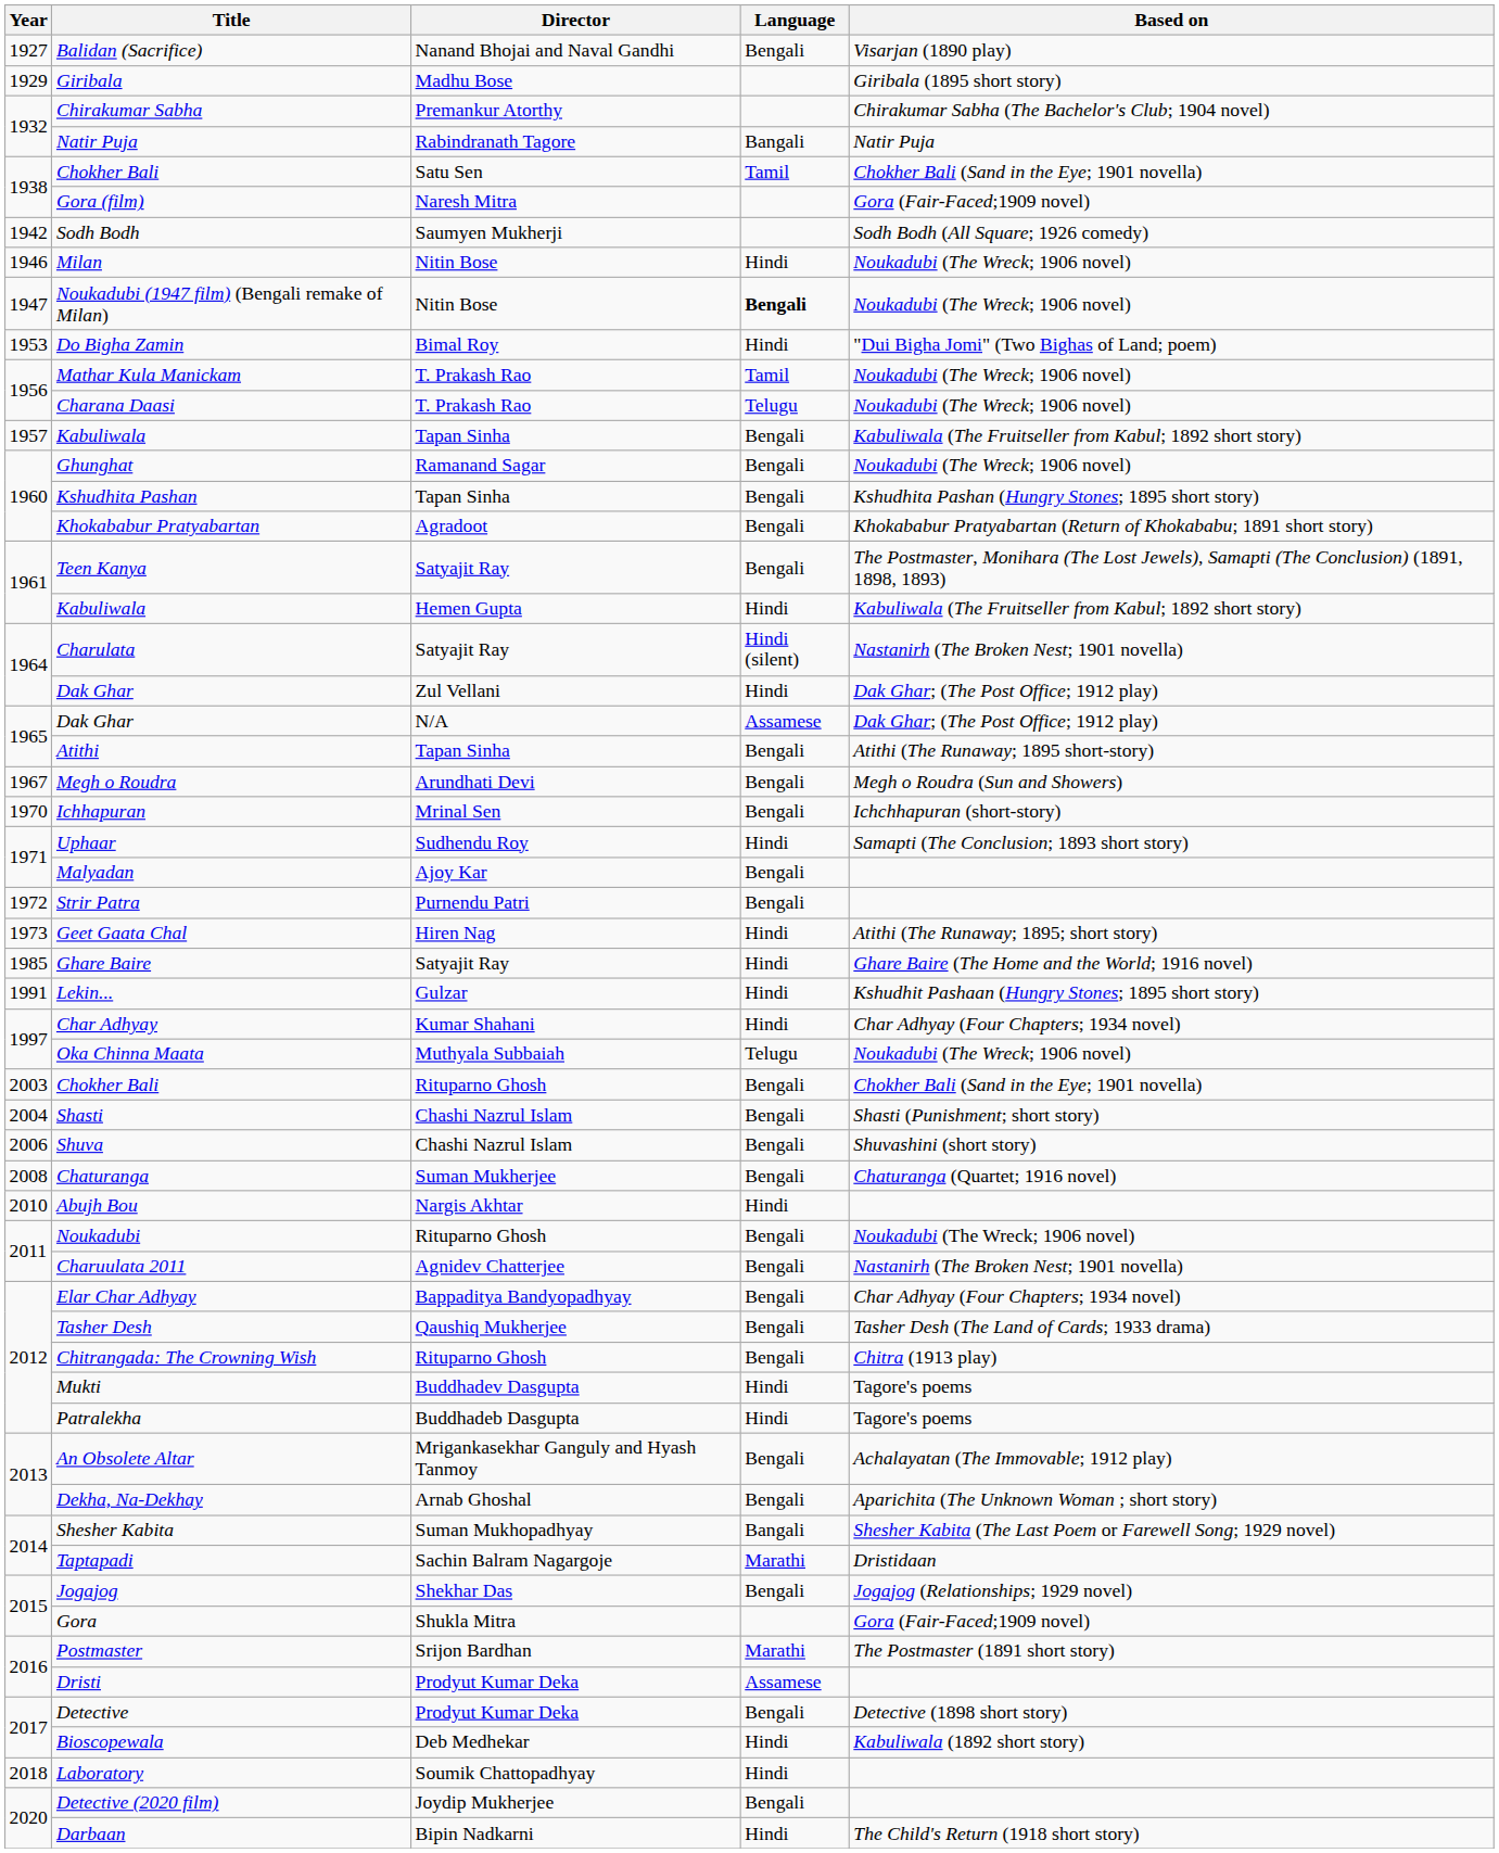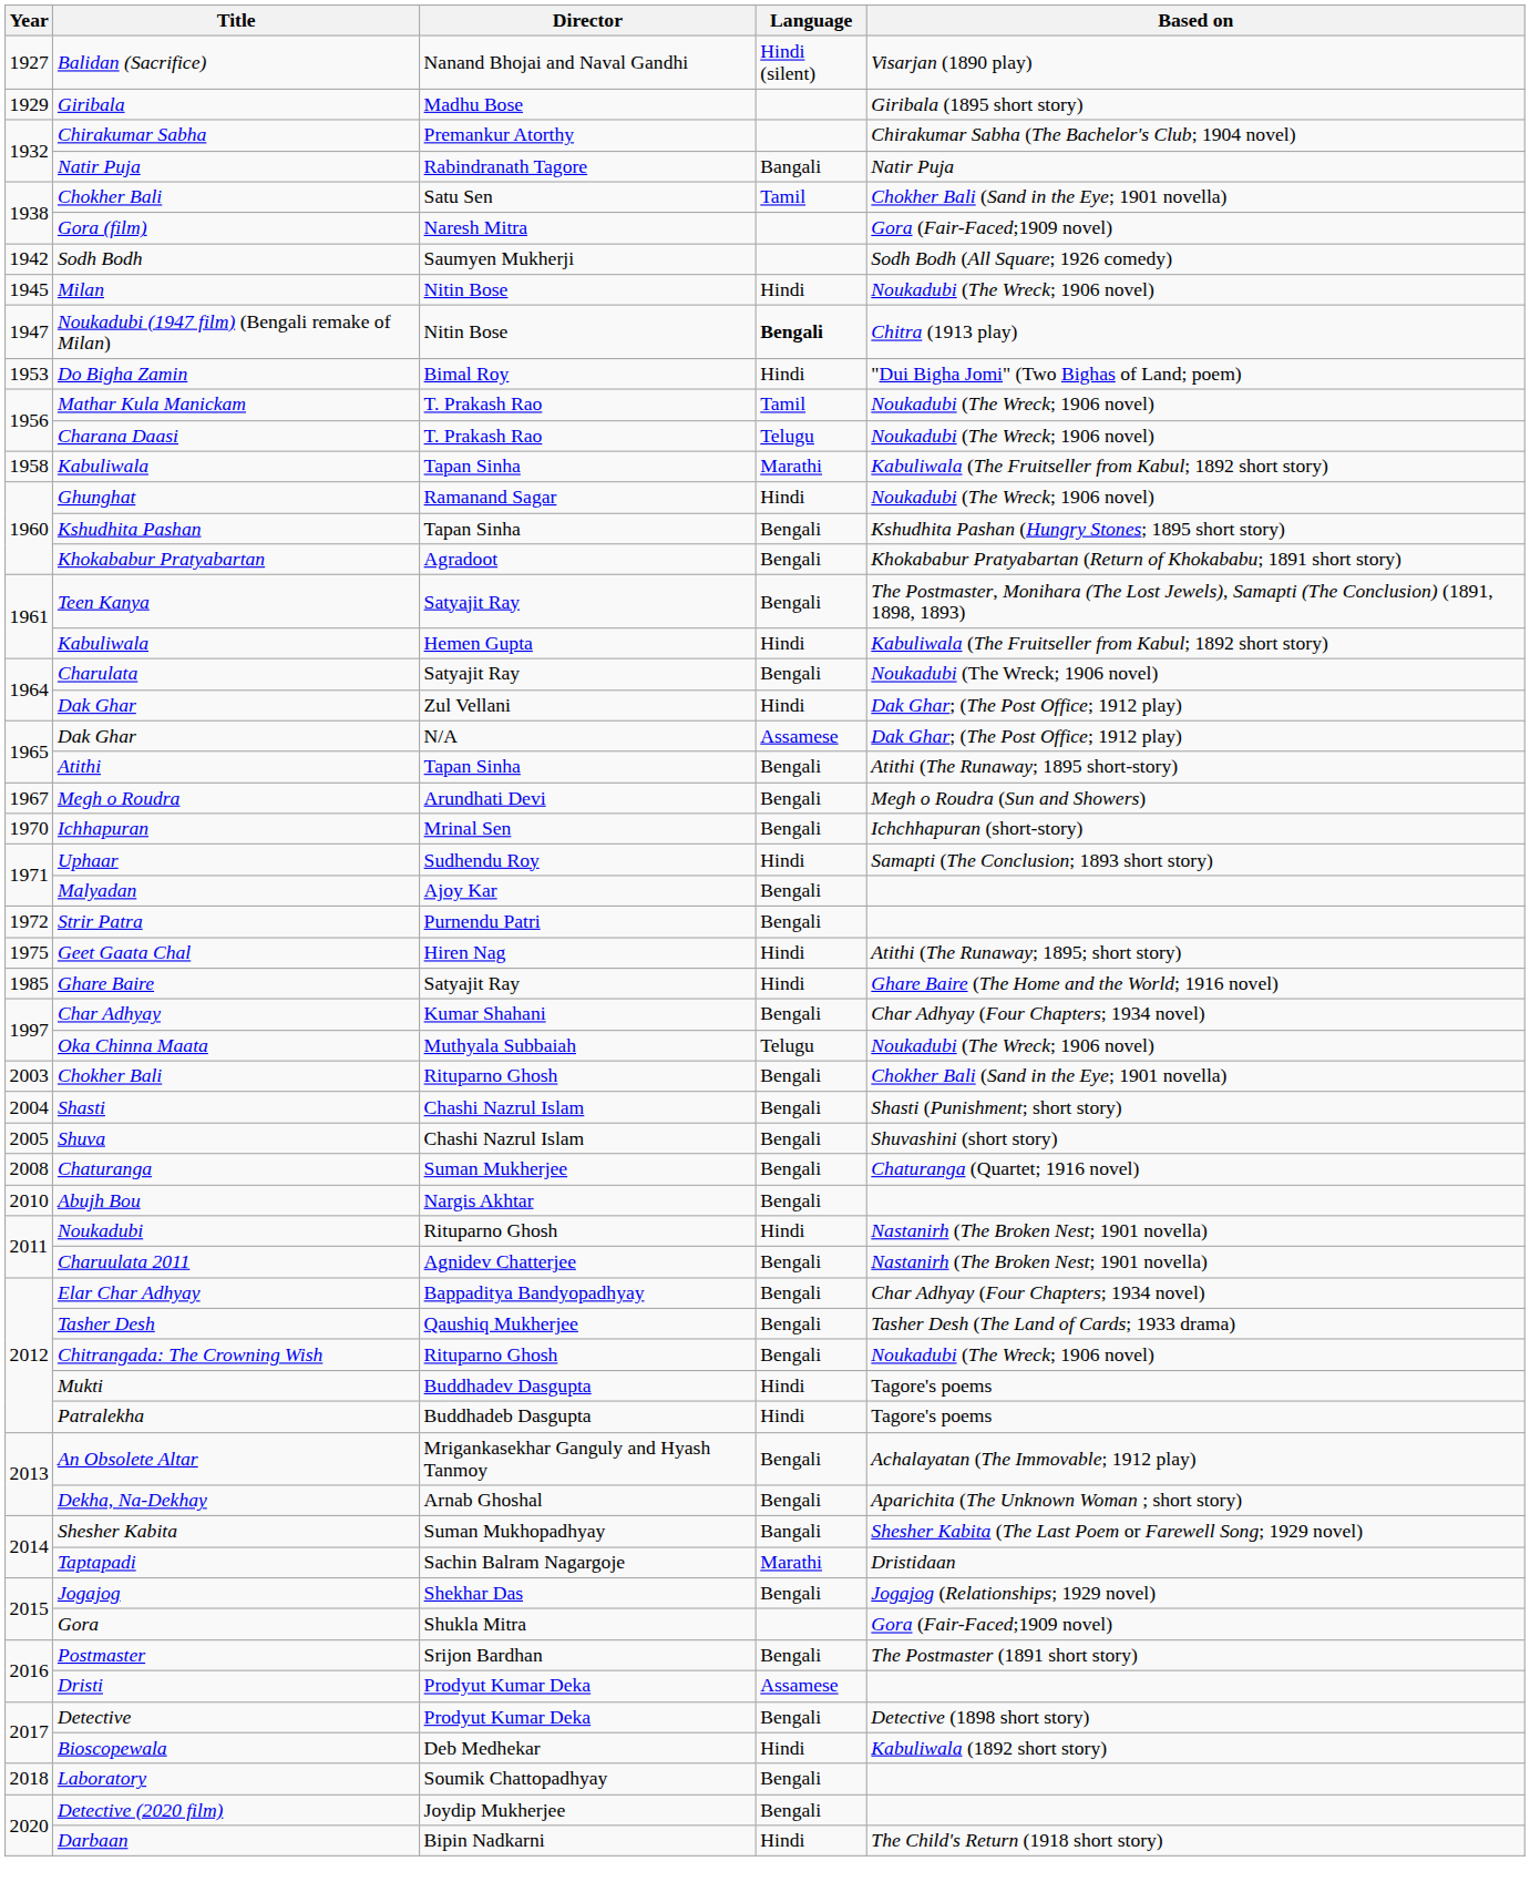 <table class="wikitable sortable">
 <tr>
 <th>Year</th>
 <th>Title</th>
 <th>Director</th>
 <th>Language</th>
 <th>Based on</th>
 </tr>
 <tr>
 <td>1927</td>
 <td><em><a href='#'>Balidan</a> (Sacrifice)</em></td>
 <td>Nanand Bhojai and Naval Gandhi</td>
-<td>Bengali</td>
+<td><a href='#'>Hindi</a> (silent)</td>
 <td><em>Visarjan</em> (1890 play)</td>
 </tr>
 <tr>
 <td>1929</td>
 <td><em><a href='#'>Giribala</a></em></td>
 <td><a href='#'>Madhu Bose</a></td>
 <td></td>
 <td><em>Giribala</em> (1895 short story)</td>
 </tr>
 <tr>
 <td rowspan=2>1932</td>
 <td><em><a href='#'>Chirakumar Sabha</a></em></td>
 <td><a href='#'>Premankur Atorthy</a></td>
 <td></td>
 <td><em>Chirakumar Sabha</em> (<em>The Bachelor's Club</em>; 1904 novel)</td>
 </tr>
 <tr>
 <td><em><a href='#'>Natir Puja</a></em></td>
 <td><a href='#'>Rabindranath Tagore</a></td>
 <td>Bangali</td>
 <td><em>Natir Puja</em></td>
 </tr>
 <tr>
 <td rowspan=2>1938</td>
 <td><em><a href='#'>Chokher Bali</a></em></td>
 <td>Satu Sen</td>
 <td><a href='#'>Tamil</a></td>
 <td><em><a href='#'>Chokher Bali</a></em> (<em>Sand in the Eye</em>; 1901 novella)</td>
 </tr>
 <tr>
 <td><em><a href='#'>Gora (film)</a></em></td>
 <td><a href='#'>Naresh Mitra</a></td>
 <td></td>
 <td><em><a href='#'>Gora</a></em> (<em>Fair-Faced</em>;1909 novel)</td>
 </tr>
 <tr>
 <td>1942</td>
 <td><em>Sodh Bodh</em></td>
 <td>Saumyen Mukherji</td>
 <td></td>
 <td><em>Sodh Bodh</em> (<em>All Square</em>; 1926 comedy)</td>
 </tr>
 <tr>
-<td>1946</td>
+<td>1945</td>
 <td><em><a href='#'>Milan</a></em></td>
 <td><a href='#'>Nitin Bose</a></td>
 <td>Hindi</td>
 <td><em><a href='#'>Noukadubi</a></em> (<em>The Wreck</em>; 1906 novel)</td>
 </tr>
 <tr>
 <td>1947</td>
 <td><em><a href='#'>Noukadubi (1947 film)</a></em> (Bengali remake of <em>Milan</em>)</td>
 <td>Nitin Bose</td>
 <td><strong>Bengali</strong></td>
-<td><em><a href='#'>Noukadubi</a></em> (<em>The Wreck</em>; 1906 novel)</td>
+<td><a href='#'><em>Chitra</em></a> (1913 play)</td>
 </tr>
 <tr>
 <td>1953</td>
 <td><em><a href='#'>Do Bigha Zamin</a></em></td>
 <td><a href='#'>Bimal Roy</a></td>
 <td>Hindi</td>
 <td>"<a href='#'>Dui Bigha Jomi</a>" (Two <a href='#'>Bighas</a> of Land; poem)</td>
 </tr>
 <tr>
 <td rowspan=2>1956</td>
 <td><em><a href='#'>Mathar Kula Manickam</a></em></td>
 <td><a href='#'>T. Prakash Rao</a></td>
 <td><a href='#'>Tamil</a></td>
 <td><em><a href='#'>Noukadubi</a></em> (<em>The Wreck</em>; 1906 novel)</td>
 </tr>
 <tr>
 <td><em><a href='#'>Charana Daasi</a></em></td>
 <td><a href='#'>T. Prakash Rao</a></td>
 <td><a href='#'>Telugu</a></td>
 <td><em><a href='#'>Noukadubi</a></em> (<em>The Wreck</em>; 1906 novel)</td>
 </tr>
 <tr>
-<td>1957</td>
+<td>1958</td>
 <td><em><a href='#'>Kabuliwala</a></em></td>
 <td><a href='#'>Tapan Sinha</a></td>
-<td>Bengali</td>
+<td><a href='#'>Marathi</a></td>
 <td><em><a href='#'>Kabuliwala</a></em> (<em>The Fruitseller from Kabul</em>; 1892 short story)</td>
 </tr>
 <tr>
 <td rowspan=3>1960</td>
 <td><em><a href='#'>Ghunghat</a></em></td>
 <td><a href='#'>Ramanand Sagar</a></td>
-<td>Bengali</td>
+<td>Hindi</td>
 <td><em><a href='#'>Noukadubi</a></em> (<em>The Wreck</em>; 1906 novel)</td>
 </tr>
 <tr>
 <td><em><a href='#'>Kshudhita Pashan</a></em></td>
 <td>Tapan Sinha</td>
 <td>Bengali</td>
 <td><em>Kshudhita Pashan</em> (<em><a href='#'>Hungry Stones</a></em>; 1895 short story)</td>
 </tr>
 <tr>
 <td><em><a href='#'>Khokababur Pratyabartan</a></em></td>
 <td><a href='#'>Agradoot</a></td>
 <td>Bengali</td>
 <td><em>Khokababur Pratyabartan</em> (<em>Return of Khokababu</em>; 1891 short story)</td>
 </tr>
 <tr>
 <td rowspan=2>1961</td>
 <td><em><a href='#'>Teen Kanya</a></em></td>
 <td><a href='#'>Satyajit Ray</a></td>
 <td>Bengali</td>
 <td><em>The Postmaster</em>, <em>Monihara (The Lost Jewels)</em>, <em>Samapti (The Conclusion)</em> (1891, 1898, 1893)</td>
 </tr>
 <tr>
 <td><em><a href='#'>Kabuliwala</a></em></td>
 <td><a href='#'>Hemen Gupta</a></td>
 <td>Hindi</td>
 <td><em><a href='#'>Kabuliwala</a></em> (<em>The Fruitseller from Kabul</em>; 1892 short story)</td>
 </tr>
 <tr>
 <td rowspan=2>1964</td>
 <td><em><a href='#'>Charulata</a></em></td>
 <td>Satyajit Ray</td>
-<td><a href='#'>Hindi</a> (silent)</td>
-<td><em><a href='#'>Nastanirh</a></em> (<em>The Broken Nest</em>; 1901 novella)</td>
+<td>Bengali</td>
+<td><em><a href='#'>Noukadubi</a></em> (The Wreck; 1906 novel)</td>
 </tr>
 <tr>
 <td><em><a href='#'>Dak Ghar</a></em></td>
 <td>Zul Vellani</td>
 <td>Hindi</td>
 <td><em><a href='#'>Dak Ghar</a></em>; (<em>The Post Office</em>; 1912 play)</td>
 </tr>
 <tr>
 <td rowspan=2>1965</td>
 <td><em>Dak Ghar</em></td>
 <td>N/A</td>
 <td><a href='#'>Assamese</a></td>
 <td><em><a href='#'>Dak Ghar</a></em>; (<em>The Post Office</em>; 1912 play)</td>
 </tr>
 <tr>
 <td><em><a href='#'>Atithi</a></em></td>
 <td><a href='#'>Tapan Sinha</a></td>
 <td>Bengali</td>
 <td><em>Atithi</em> (<em>The Runaway</em>; 1895 short-story)</td>
 </tr>
 <tr>
 <td>1967</td>
 <td><em><a href='#'>Megh o Roudra</a></em></td>
 <td><a href='#'>Arundhati Devi</a></td>
 <td>Bengali</td>
 <td><em>Megh o Roudra</em> (<em>Sun and Showers</em>)</td>
 </tr>
 <tr>
 <td>1970</td>
 <td><em><a href='#'>Ichhapuran</a></em></td>
 <td><a href='#'>Mrinal Sen</a></td>
 <td>Bengali</td>
 <td><em>Ichchhapuran</em> (short-story)</td>
 </tr>
 <tr>
 <td rowspan=2>1971</td>
 <td><em><a href='#'>Uphaar</a></em></td>
 <td><a href='#'>Sudhendu Roy</a></td>
 <td>Hindi</td>
 <td><em>Samapti</em> (<em>The Conclusion</em>; 1893 short story)</td>
 </tr>
 <tr>
 <td><em><a href='#'>Malyadan</a></em></td>
 <td><a href='#'>Ajoy Kar</a></td>
 <td>Bengali</td>
 <td></td>
 </tr>
 <tr>
 <td>1972</td>
 <td><em><a href='#'>Strir Patra</a></em></td>
 <td><a href='#'>Purnendu Patri</a></td>
 <td>Bengali</td>
 <td></td>
 </tr>
 <tr>
-<td>1973</td>
+<td>1975</td>
 <td><em><a href='#'>Geet Gaata Chal</a></em></td>
 <td><a href='#'>Hiren Nag</a></td>
 <td>Hindi</td>
 <td><em>Atithi</em> (<em>The Runaway</em>; 1895; short story)</td>
 </tr>
 <tr>
 <td>1985</td>
 <td><em><a href='#'>Ghare Baire</a></em></td>
 <td>Satyajit Ray</td>
 <td>Hindi</td>
 <td><em><a href='#'>Ghare Baire</a></em> (<em>The Home and the World</em>; 1916 novel)</td>
 </tr>
 <tr>
-<td>1991</td>
-<td><em><a href='#'>Lekin...</a></em></td>
-<td><a href='#'>Gulzar</a></td>
-<td>Hindi</td>
-<td><em>Kshudhit Pashaan</em> (<em><a href='#'>Hungry Stones</a></em>; 1895 short story)</td>
-</tr>
-<tr>
 <td rowspan=2>1997</td>
 <td><em><a href='#'>Char Adhyay</a></em></td>
 <td><a href='#'>Kumar Shahani</a></td>
-<td>Hindi</td>
+<td>Bengali</td>
 <td><em>Char Adhyay</em> (<em>Four Chapters</em>; 1934 novel)</td>
 </tr>
 <tr>
 <td><em><a href='#'>Oka Chinna Maata</a></em></td>
 <td><a href='#'>Muthyala Subbaiah</a></td>
 <td>Telugu</td>
 <td><em><a href='#'>Noukadubi</a></em> (<em>The Wreck</em>; 1906 novel)</td>
 </tr>
 <tr>
 <td>2003</td>
 <td><em><a href='#'>Chokher Bali</a></em></td>
 <td><a href='#'>Rituparno Ghosh</a></td>
 <td>Bengali</td>
 <td><em><a href='#'>Chokher Bali</a></em> (<em>Sand in the Eye</em>; 1901 novella)</td>
 </tr>
 <tr>
 <td>2004</td>
 <td><em><a href='#'>Shasti</a></em></td>
 <td><a href='#'>Chashi Nazrul Islam</a></td>
 <td>Bengali</td>
 <td><em>Shasti</em> (<em>Punishment</em>; short story)</td>
 </tr>
 <tr>
-<td>2006</td>
+<td>2005</td>
 <td><em><a href='#'>Shuva</a></em></td>
 <td>Chashi Nazrul Islam</td>
 <td>Bengali</td>
 <td><em>Shuvashini</em> (short story)</td>
 </tr>
 <tr>
 <td>2008</td>
 <td><a href='#'><em>Chaturanga</em></a></td>
 <td><a href='#'>Suman Mukherjee</a></td>
 <td>Bengali</td>
 <td><em><a href='#'>Chaturanga</a></em> (Quartet; 1916 novel)</td>
 </tr>
 <tr>
 <td>2010</td>
 <td><em><a href='#'>Abujh Bou</a></em></td>
 <td><a href='#'>Nargis Akhtar</a></td>
-<td>Hindi</td>
+<td>Bengali</td>
 <td></td>
 </tr>
 <tr>
 <td rowspan=2>2011</td>
 <td><em><a href='#'>Noukadubi</a></em></td>
 <td>Rituparno Ghosh</td>
-<td>Bengali</td>
-<td><em><a href='#'>Noukadubi</a></em> (The Wreck; 1906 novel)</td>
+<td>Hindi</td>
+<td><em><a href='#'>Nastanirh</a></em> (<em>The Broken Nest</em>; 1901 novella)</td>
 </tr>
 <tr>
 <td><em><a href='#'>Charuulata 2011</a></em></td>
 <td><a href='#'>Agnidev Chatterjee</a></td>
 <td>Bengali</td>
 <td><em><a href='#'>Nastanirh</a></em> (<em>The Broken Nest</em>; 1901 novella)</td>
 </tr>
 <tr>
 <td rowspan=5>2012</td>
 <td><em><a href='#'>Elar Char Adhyay</a></em></td>
 <td><a href='#'>Bappaditya Bandyopadhyay</a></td>
 <td>Bengali</td>
 <td><em>Char Adhyay</em> (<em>Four Chapters</em>; 1934 novel)</td>
 </tr>
 <tr>
 <td><em><a href='#'>Tasher Desh</a></em></td>
 <td><a href='#'>Qaushiq Mukherjee</a></td>
 <td>Bengali</td>
 <td><em>Tasher Desh</em> (<em>The Land of Cards</em>; 1933 drama)</td>
 </tr>
 <tr>
 <td><em><a href='#'>Chitrangada: The Crowning Wish</a></em></td>
 <td><a href='#'>Rituparno Ghosh</a></td>
 <td>Bengali</td>
-<td><a href='#'><em>Chitra</em></a> (1913 play)</td>
+<td><em><a href='#'>Noukadubi</a></em> (<em>The Wreck</em>; 1906 novel)</td>
 </tr>
 <tr>
 <td><em>Mukti</em></td>
 <td><a href='#'>Buddhadev Dasgupta</a></td>
 <td>Hindi</td>
 <td>Tagore's poems</td>
 </tr>
 <tr>
 <td><em>Patralekha</em></td>
 <td>Buddhadeb Dasgupta</td>
 <td>Hindi</td>
 <td>Tagore's poems</td>
 </tr>
 <tr>
 <td rowspan=2>2013</td>
 <td><em><a href='#'>An Obsolete Altar</a></em></td>
 <td>Mrigankasekhar Ganguly and Hyash Tanmoy</td>
 <td>Bengali</td>
 <td><em>Achalayatan</em> (<em>The Immovable</em>; 1912 play)</td>
 </tr>
 <tr>
 <td><em><a href='#'>Dekha, Na-Dekhay</a></em></td>
 <td>Arnab Ghoshal</td>
 <td>Bengali</td>
 <td><em>Aparichita</em> (<em>The Unknown Woman </em>; short story)</td>
 </tr>
 <tr>
 <td rowspan=2>2014</td>
 <td><em>Shesher Kabita</em></td>
 <td>Suman Mukhopadhyay</td>
 <td>Bangali</td>
 <td><em><a href='#'>Shesher Kabita</a></em> (<em>The Last Poem</em> or <em>Farewell Song</em>; 1929 novel)</td>
 </tr>
 <tr>
 <td><em><a href='#'>Taptapadi</a></em></td>
 <td>Sachin Balram Nagargoje</td>
 <td><a href='#'>Marathi</a></td>
 <td><em>Dristidaan</em></td>
 </tr>
 <tr>
 <td rowspan=2>2015</td>
 <td><em><a href='#'>Jogajog</a></em></td>
 <td><a href='#'>Shekhar Das</a></td>
 <td>Bengali</td>
 <td><em><a href='#'>Jogajog</a></em> (<em>Relationships</em>; 1929 novel)</td>
 </tr>
 <tr>
 <td><em>Gora</em></td>
 <td>Shukla Mitra</td>
 <td></td>
 <td><em><a href='#'>Gora</a></em> (<em>Fair-Faced</em>;1909 novel)</td>
 </tr>
 <tr>
 <td rowspan=2>2016</td>
 <td><em><a href='#'>Postmaster</a></em></td>
 <td>Srijon Bardhan</td>
-<td><a href='#'>Marathi</a></td>
+<td>Bengali</td>
 <td><em>The Postmaster</em> (1891 short story)</td>
 </tr>
 <tr>
 <td><em><a href='#'>Dristi</a></em></td>
 <td><a href='#'>Prodyut Kumar Deka</a></td>
 <td><a href='#'>Assamese</a></td>
 <td></td>
 </tr>
 <tr>
 <td rowspan=2>2017</td>
 <td><em>Detective</em></td>
 <td><a href='#'>Prodyut Kumar Deka</a></td>
 <td>Bengali</td>
 <td><em>Detective</em> (1898 short story)</td>
 </tr>
 <tr>
 <td><em><a href='#'>Bioscopewala</a></em></td>
 <td>Deb Medhekar</td>
 <td>Hindi</td>
 <td><em><a href='#'>Kabuliwala</a></em> (1892 short story)</td>
 </tr>
 <tr>
 <td>2018</td>
 <td><em><a href='#'>Laboratory</a></em></td>
 <td>Soumik Chattopadhyay</td>
-<td>Hindi</td>
+<td>Bengali</td>
 <td></td>
 </tr>
 <tr>
 <td rowspan=2>2020</td>
 <td><em><a href='#'>Detective (2020 film)</a></em></td>
 <td>Joydip Mukherjee</td>
 <td>Bengali</td>
 <td></td>
 </tr>
 <tr>
 <td><em><a href='#'>Darbaan</a></em></td>
 <td>Bipin Nadkarni</td>
 <td>Hindi</td>
 <td><em>The Child's Return</em> (1918 short story)</td>
 </tr>
 </table>
